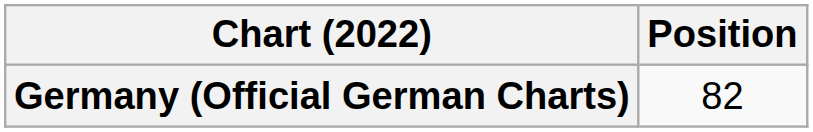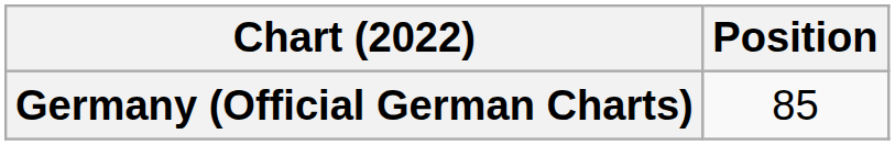 <table class="wikitable plainrowheaders" style="text-align:center">
 <tr>
 <th scope="col">Chart (2022)</th>
 <th scope="col">Position</th>
 </tr>
 <tr>
 <th scope="row">Germany (Official German Charts)</th>
-<td>82</td>
+<td>85</td>
 </tr>
 </table>
